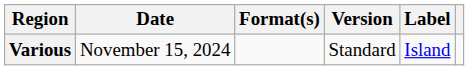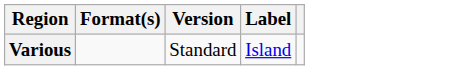 <table class="wikitable plainrowheaders">
 <tr>
 <th scope="col">Region</th>
-<th scope="col">Date</th>
 <th scope="col">Format(s)</th>
 <th scope="col">Version</th>
 <th scope="col">Label</th>
 <th scope="col"></th>
 </tr>
 <tr>
 <th scope="row">Various</th>
-<td>November 15, 2024</td>
 <td></td>
 <td>Standard</td>
 <td><a href='#'>Island</a></td>
 <td style="text-align: center;"></td>
 </tr>
 </table>
